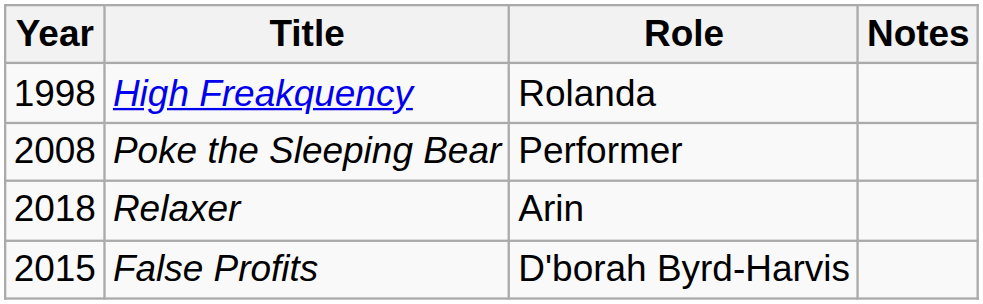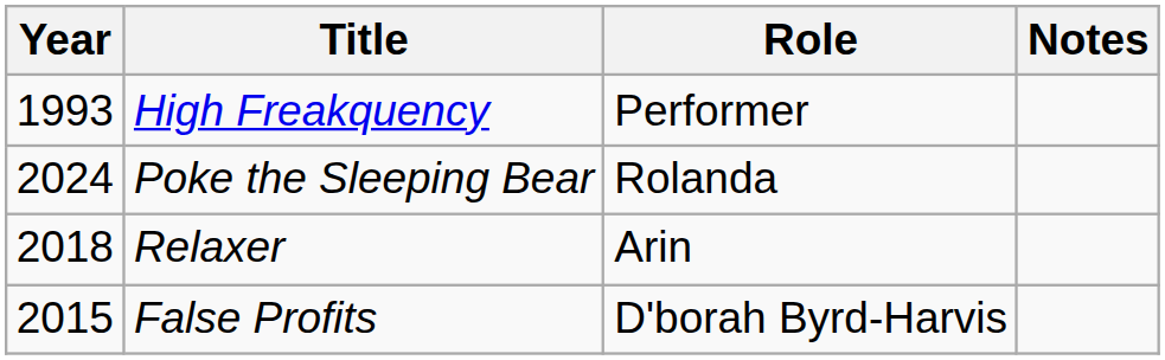 <table class="wikitable sortable">
 <tr>
 <th>Year</th>
 <th>Title</th>
 <th>Role</th>
 <th>Notes</th>
 </tr>
 <tr>
-<td>1998</td>
+<td>1993</td>
 <td><em><a href='#'>High Freakquency</a></em></td>
-<td>Rolanda</td>
+<td>Performer</td>
 <td></td>
 </tr>
 <tr>
-<td>2008</td>
+<td>2024</td>
 <td><em>Poke the Sleeping Bear</em></td>
-<td>Performer</td>
+<td>Rolanda</td>
 <td></td>
 </tr>
 <tr>
 <td>2018</td>
 <td><em>Relaxer</em></td>
 <td>Arin</td>
 <td></td>
 </tr>
 <tr>
 <td>2015</td>
 <td><em>False Profits</em></td>
 <td>D'borah Byrd-Harvis</td>
 <td></td>
 </tr>
 </table>
